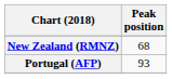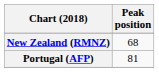 <table class="wikitable mw-collapsible plainrowheaders" style="text-align:center">
 <tr>
 <th scope="col">Chart (2018)</th>
 <th scope="col">Peak<br>position</th>
 </tr>
 <tr>
 </tr>
 <tr>
 <th scope="row"><a href='#'>New Zealand</a> (<a href='#'>RMNZ</a>)</th>
 <td>68</td>
 </tr>
 <tr>
 <th scope="row">Portugal (<a href='#'>AFP</a>)</th>
-<td>93</td>
+<td>81</td>
 </tr>
 <tr>
 </tr>
 <tr>
 </tr>
 </table>
